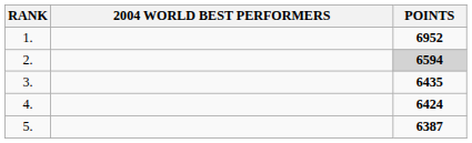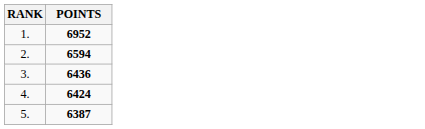 <table class="wikitable" style="border-collapse: collapse; font-size: 90%;">
 <tr>
 <th>RANK</th>
-<th align="center" style="width: 25em">2004 WORLD BEST PERFORMERS</th>
 <th align="center" style="width: 5em">POINTS</th>
 </tr>
 <tr>
 <td align="center">1.</td>
-<td></td>
 <td align="center"><strong>6952</strong></td>
 </tr>
 <tr>
 <td align="center">2.</td>
-<td></td>
-<td align="center" style="background: lightgrey;"><strong>6594</strong></td>
+<td align="center"><strong>6594</strong></td>
 </tr>
 <tr>
 <td align="center">3.</td>
-<td></td>
-<td align="center"><strong>6435</strong></td>
+<td align="center"><strong>6436</strong></td>
 </tr>
 <tr>
 <td align="center">4.</td>
-<td></td>
 <td align="center"><strong>6424</strong></td>
 </tr>
 <tr>
 <td align="center">5.</td>
-<td></td>
 <td align="center"><strong>6387</strong></td>
 </tr>
 </table>
